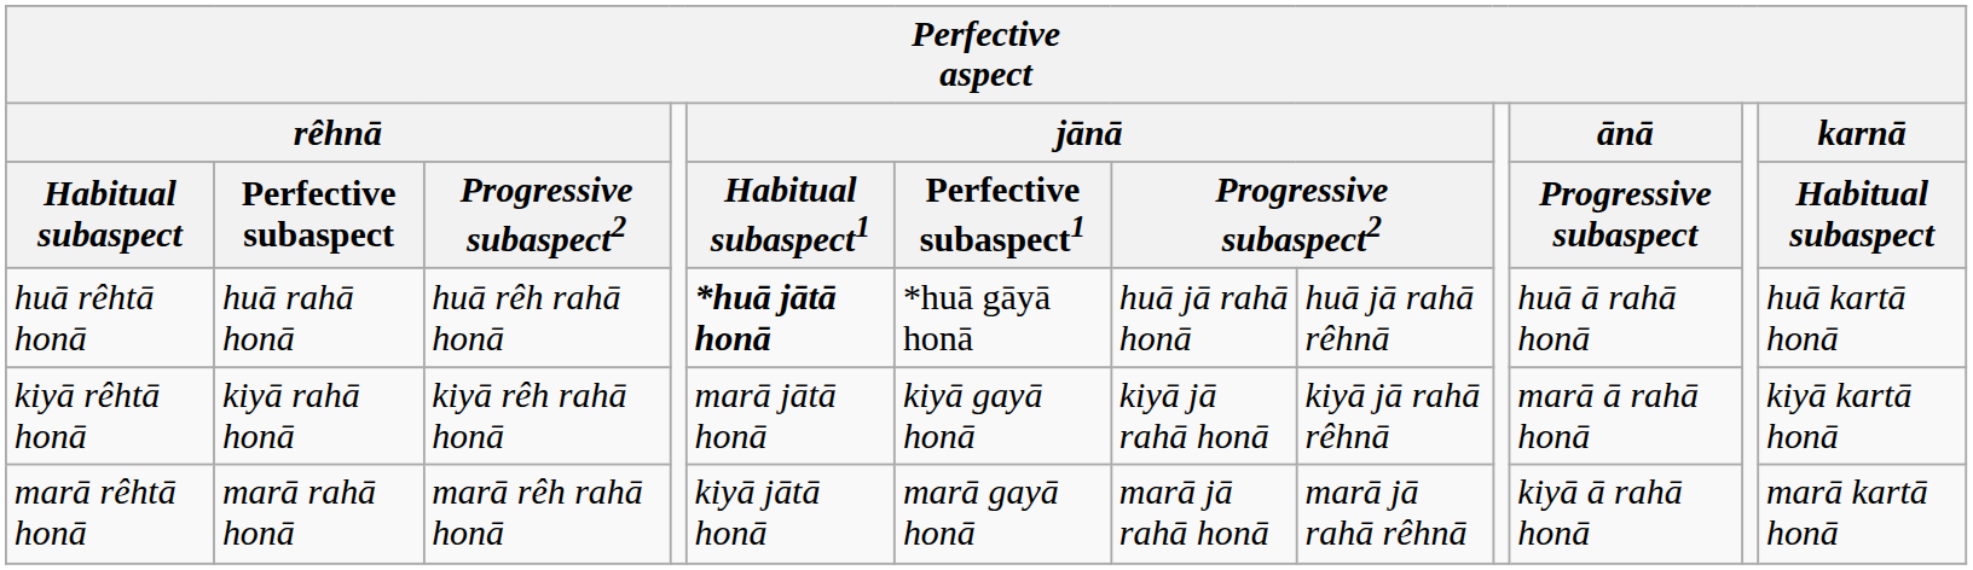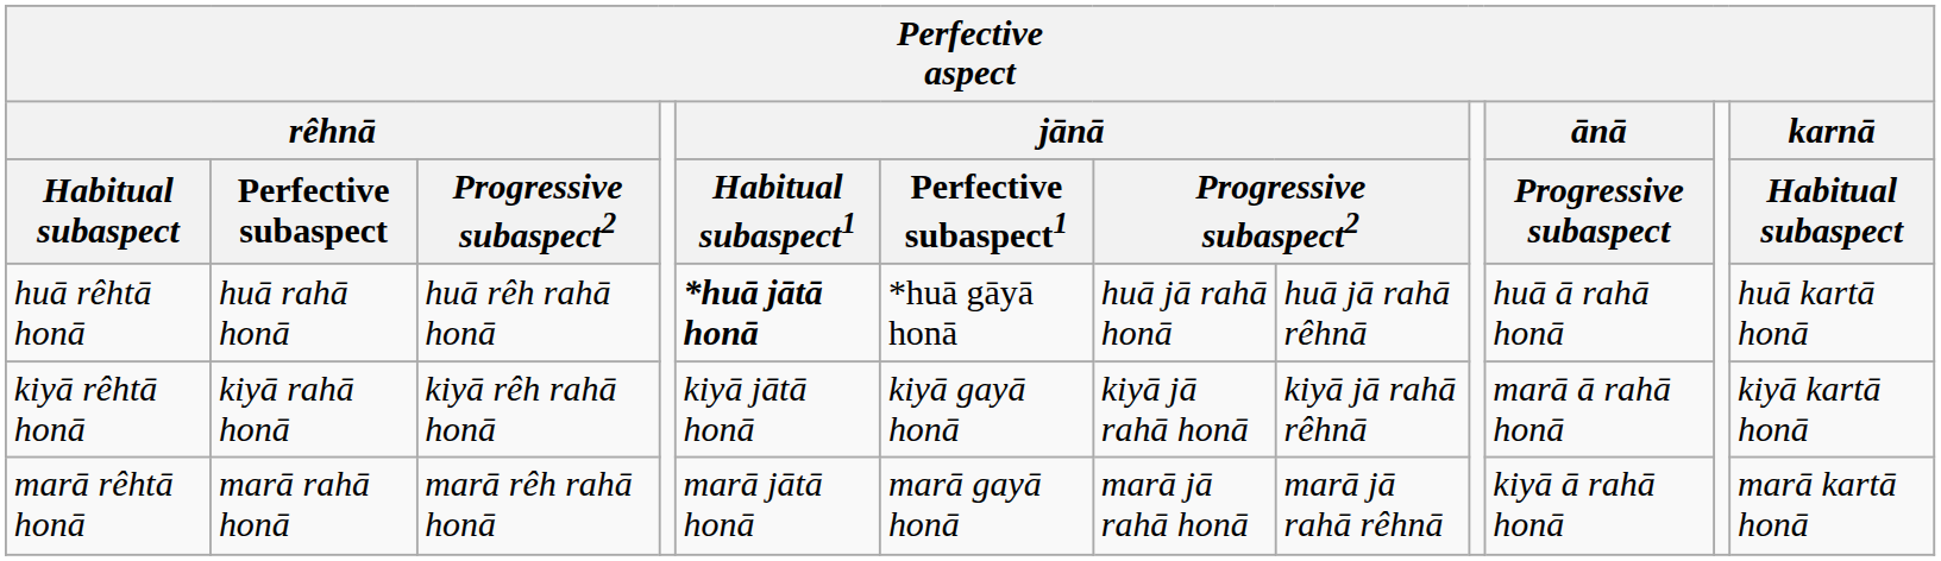 <table class="wikitable">
 <tr>
 <th colspan="12"><em>Perfective</em><br><em>aspect</em></th>
 </tr>
 <tr>
 <th colspan="3"><em>rêhnā</em></th>
 <td rowspan="5"></td>
 <th colspan="4"><em>jānā</em></th>
 <td rowspan="5"></td>
 <th><em>ānā</em></th>
 <td rowspan="5"></td>
 <th><em>karnā</em></th>
 </tr>
 <tr>
 <th><em>Habitual</em><br><em>subaspect</em></th>
 <th>Perfective<br>subaspect</th>
 <th><em>Progressive</em><br><em>subaspect<sup>2</sup></em></th>
 <th><em>Habitual</em><br><em>subaspect<sup>1</sup></em></th>
 <th>Perfective<br>subaspect<em><sup>1</sup></em></th>
 <th colspan="2"><em>Progressive</em><br><em>subaspect<sup>2</sup></em></th>
 <th><em>Progressive</em><br><em>subaspect</em></th>
 <th><em>Habitual</em><br><em>subaspect</em></th>
 </tr>
 <tr>
 <td><em>huā rêhtā honā</em></td>
 <td><em>huā rahā honā</em></td>
 <td><em>huā rêh rahā honā</em></td>
 <td><strong><em>*<strong>huā jātā honā<em></td>
 <td></em></strong>*</strong>huā gāyā honā</em></td>
 <td><em>huā jā rahā honā</em></td>
 <td><em>huā jā rahā rêhnā</em></td>
 <td><em>huā ā rahā honā</em></td>
 <td><em>huā kartā honā</em></td>
 </tr>
 <tr>
 <td><em>kiyā rêhtā honā</em></td>
 <td><em>kiyā rahā honā</em></td>
 <td><em>kiyā rêh rahā honā</em></td>
-<td><em>marā jātā honā</em></td>
+<td><em>kiyā jātā honā</em></td>
 <td><em>kiyā gayā honā</em></td>
 <td><em>kiyā jā rahā honā</em></td>
 <td><em>kiyā jā rahā rêhnā</em></td>
 <td><em>marā ā rahā honā</em></td>
 <td><em>kiyā kartā honā</em></td>
 </tr>
 <tr>
 <td><em>marā rêhtā honā</em></td>
 <td><em>marā rahā honā</em></td>
 <td><em>marā rêh rahā honā</em></td>
-<td><em>kiyā jātā honā</em></td>
+<td><em>marā jātā honā</em></td>
 <td><em>marā gayā honā</em></td>
 <td><em>marā jā rahā honā</em></td>
 <td><em>marā jā rahā rêhnā</em></td>
 <td><em>kiyā ā rahā honā</em></td>
 <td><em>marā kartā honā</em></td>
 </tr>
 </table>
